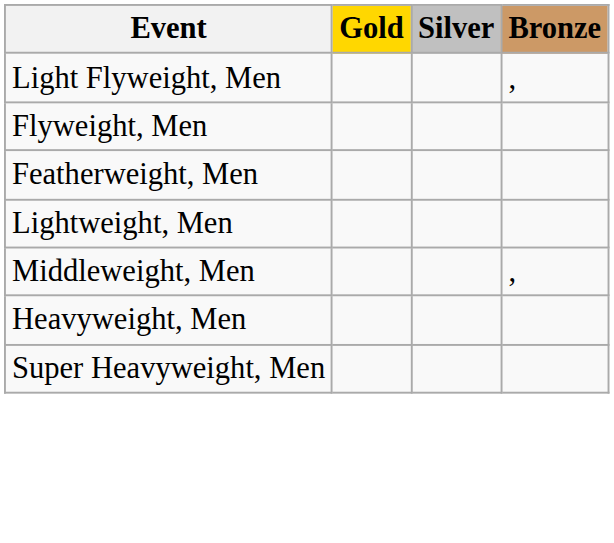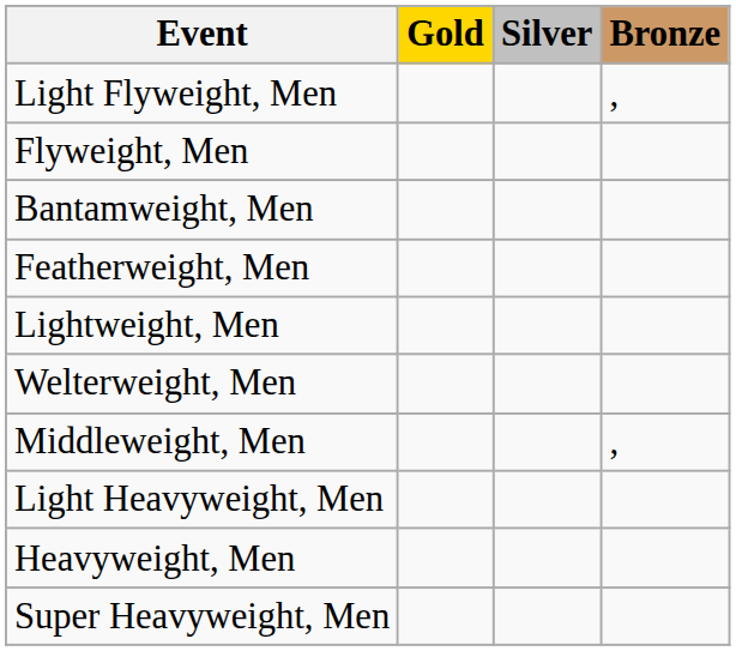 <table class="wikitable">
 <tr>
 <th scope=col>Event</th>
 <th scope=col style="background-color:gold;">Gold</th>
 <th scope=col style="background-color:silver;">Silver</th>
 <th scope=col style="background-color:#cc9966;">Bronze</th>
 </tr>
 <tr>
 <td>Light Flyweight, Men</td>
 <td></td>
 <td></td>
 <td>,<br></td>
 </tr>
 <tr>
 <td>Flyweight, Men</td>
 <td></td>
 <td></td>
 <td></td>
 </tr>
 <tr>
+<td>Bantamweight, Men</td>
+<td></td>
+<td></td>
+<td></td>
+</tr>
+<tr>
 <td>Featherweight, Men</td>
 <td></td>
 <td></td>
 <td></td>
 </tr>
 <tr>
 <td>Lightweight, Men</td>
 <td></td>
 <td></td>
 <td></td>
 </tr>
 <tr>
+<td>Welterweight, Men</td>
+<td></td>
+<td></td>
+<td></td>
+</tr>
+<tr>
 <td>Middleweight, Men</td>
 <td></td>
 <td></td>
 <td>,<br> </td>
+</tr>
+<tr>
+<td>Light Heavyweight, Men</td>
+<td></td>
+<td></td>
+<td></td>
 </tr>
 <tr>
 <td>Heavyweight, Men</td>
 <td></td>
 <td></td>
 <td></td>
 </tr>
 <tr>
 <td>Super Heavyweight, Men</td>
 <td></td>
 <td></td>
 <td></td>
 </tr>
 </table>
